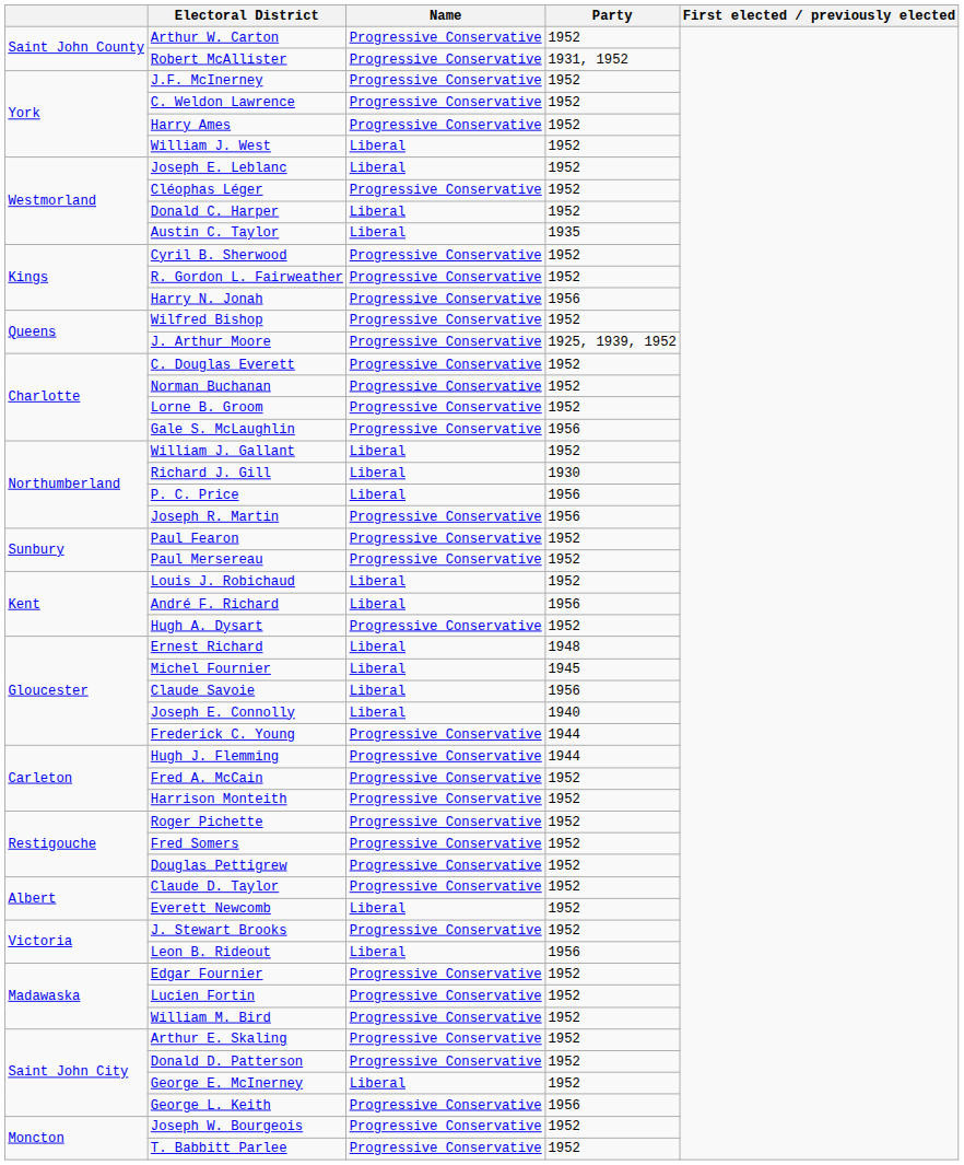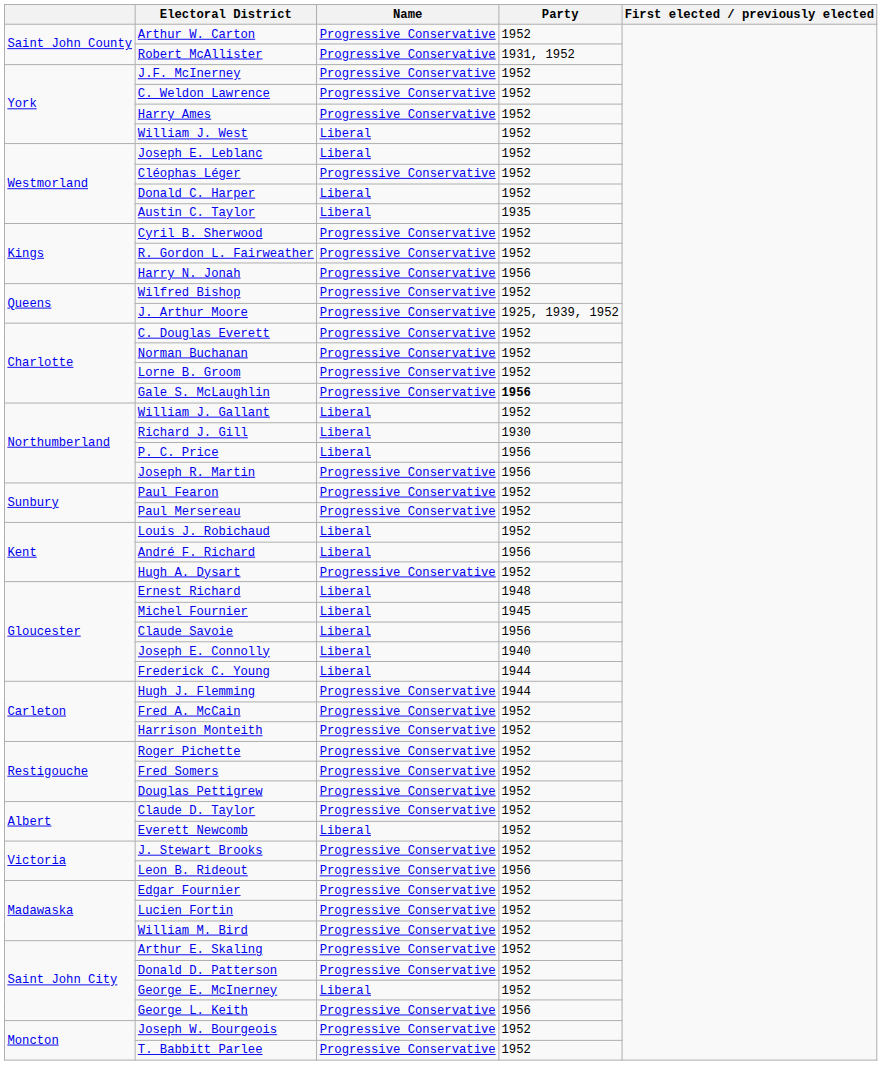 <table class="wikitable sortable">
 <tr>
 <th></th>
 <th>Electoral District</th>
 <th>Name</th>
 <th>Party</th>
 <th>First elected / previously elected</th>
 </tr>
 <tr>
 <td rowspan="2"><a href='#'>Saint John County</a></td>
 <td><a href='#'>Arthur W. Carton</a></td>
 <td><a href='#'>Progressive Conservative</a></td>
 <td>1952</td>
 </tr>
 <tr>
 <td><a href='#'>Robert McAllister</a></td>
 <td><a href='#'>Progressive Conservative</a></td>
 <td>1931, 1952</td>
 </tr>
 <tr>
 <td rowspan="4"><a href='#'>York</a></td>
 <td><a href='#'>J.F. McInerney</a></td>
 <td><a href='#'>Progressive Conservative</a></td>
 <td>1952</td>
 </tr>
 <tr>
 <td><a href='#'>C. Weldon Lawrence</a></td>
 <td><a href='#'>Progressive Conservative</a></td>
 <td>1952</td>
 </tr>
 <tr>
 <td><a href='#'>Harry Ames</a></td>
 <td><a href='#'>Progressive Conservative</a></td>
 <td>1952</td>
 </tr>
 <tr>
 <td><a href='#'>William J. West</a></td>
 <td><a href='#'>Liberal</a></td>
 <td>1952</td>
 </tr>
 <tr>
 <td rowspan="4"><a href='#'>Westmorland</a></td>
 <td><a href='#'>Joseph E. Leblanc</a></td>
 <td><a href='#'>Liberal</a></td>
 <td>1952</td>
 </tr>
 <tr>
 <td><a href='#'>Cléophas Léger</a></td>
 <td><a href='#'>Progressive Conservative</a></td>
 <td>1952</td>
 </tr>
 <tr>
 <td><a href='#'>Donald C. Harper</a></td>
 <td><a href='#'>Liberal</a></td>
 <td>1952</td>
 </tr>
 <tr>
 <td><a href='#'>Austin C. Taylor</a></td>
 <td><a href='#'>Liberal</a></td>
 <td>1935</td>
 </tr>
 <tr>
 <td rowspan="3"><a href='#'>Kings</a></td>
 <td><a href='#'>Cyril B. Sherwood</a></td>
 <td><a href='#'>Progressive Conservative</a></td>
 <td>1952</td>
 </tr>
 <tr>
 <td><a href='#'>R. Gordon L. Fairweather</a></td>
 <td><a href='#'>Progressive Conservative</a></td>
 <td>1952</td>
 </tr>
 <tr>
 <td><a href='#'>Harry N. Jonah</a></td>
 <td><a href='#'>Progressive Conservative</a></td>
 <td>1956</td>
 </tr>
 <tr>
 <td rowspan="2"><a href='#'>Queens</a></td>
 <td><a href='#'>Wilfred Bishop</a></td>
 <td><a href='#'>Progressive Conservative</a></td>
 <td>1952</td>
 </tr>
 <tr>
 <td><a href='#'>J. Arthur Moore</a></td>
 <td><a href='#'>Progressive Conservative</a></td>
 <td>1925, 1939, 1952</td>
 </tr>
 <tr>
 <td rowspan="4"><a href='#'>Charlotte</a></td>
 <td><a href='#'>C. Douglas Everett</a></td>
 <td><a href='#'>Progressive Conservative</a></td>
 <td>1952</td>
 </tr>
 <tr>
 <td><a href='#'>Norman Buchanan</a></td>
 <td><a href='#'>Progressive Conservative</a></td>
 <td>1952</td>
 </tr>
 <tr>
 <td><a href='#'>Lorne B. Groom</a></td>
 <td><a href='#'>Progressive Conservative</a></td>
 <td>1952</td>
 </tr>
 <tr>
 <td><a href='#'>Gale S. McLaughlin</a></td>
 <td><a href='#'>Progressive Conservative</a></td>
-<td>1956</td>
+<td><strong>1956</strong></td>
 </tr>
 <tr>
 <td rowspan="4"><a href='#'>Northumberland</a></td>
 <td><a href='#'>William J. Gallant</a></td>
 <td><a href='#'>Liberal</a></td>
 <td>1952</td>
 </tr>
 <tr>
 <td><a href='#'>Richard J. Gill</a></td>
 <td><a href='#'>Liberal</a></td>
 <td>1930</td>
 </tr>
 <tr>
 <td><a href='#'>P. C. Price</a></td>
 <td><a href='#'>Liberal</a></td>
 <td>1956</td>
 </tr>
 <tr>
 <td><a href='#'>Joseph R. Martin</a></td>
 <td><a href='#'>Progressive Conservative</a></td>
 <td>1956</td>
 </tr>
 <tr>
 <td rowspan="2"><a href='#'>Sunbury</a></td>
 <td><a href='#'>Paul Fearon</a></td>
 <td><a href='#'>Progressive Conservative</a></td>
 <td>1952</td>
 </tr>
 <tr>
 <td><a href='#'>Paul Mersereau</a></td>
 <td><a href='#'>Progressive Conservative</a></td>
 <td>1952</td>
 </tr>
 <tr>
 <td rowspan="3"><a href='#'>Kent</a></td>
 <td><a href='#'>Louis J. Robichaud</a></td>
 <td><a href='#'>Liberal</a></td>
 <td>1952</td>
 </tr>
 <tr>
 <td><a href='#'>André F. Richard</a></td>
 <td><a href='#'>Liberal</a></td>
 <td>1956</td>
 </tr>
 <tr>
 <td><a href='#'>Hugh A. Dysart</a></td>
 <td><a href='#'>Progressive Conservative</a></td>
 <td>1952</td>
 </tr>
 <tr>
 <td rowspan="5"><a href='#'>Gloucester</a></td>
 <td><a href='#'>Ernest Richard</a></td>
 <td><a href='#'>Liberal</a></td>
 <td>1948</td>
 </tr>
 <tr>
 <td><a href='#'>Michel Fournier</a></td>
 <td><a href='#'>Liberal</a></td>
 <td>1945</td>
 </tr>
 <tr>
 <td><a href='#'>Claude Savoie</a></td>
 <td><a href='#'>Liberal</a></td>
 <td>1956</td>
 </tr>
 <tr>
 <td><a href='#'>Joseph E. Connolly</a></td>
 <td><a href='#'>Liberal</a></td>
 <td>1940</td>
 </tr>
 <tr>
 <td><a href='#'>Frederick C. Young</a></td>
-<td><a href='#'>Progressive Conservative</a></td>
+<td><a href='#'>Liberal</a></td>
 <td>1944</td>
 </tr>
 <tr>
 <td rowspan="3"><a href='#'>Carleton</a></td>
 <td><a href='#'>Hugh J. Flemming</a></td>
 <td><a href='#'>Progressive Conservative</a></td>
 <td>1944</td>
 </tr>
 <tr>
 <td><a href='#'>Fred A. McCain</a></td>
 <td><a href='#'>Progressive Conservative</a></td>
 <td>1952</td>
 </tr>
 <tr>
 <td><a href='#'>Harrison Monteith</a></td>
 <td><a href='#'>Progressive Conservative</a></td>
 <td>1952</td>
 </tr>
 <tr>
 <td rowspan="3"><a href='#'>Restigouche</a></td>
 <td><a href='#'>Roger Pichette</a></td>
 <td><a href='#'>Progressive Conservative</a></td>
 <td>1952</td>
 </tr>
 <tr>
 <td><a href='#'>Fred Somers</a></td>
 <td><a href='#'>Progressive Conservative</a></td>
 <td>1952</td>
 </tr>
 <tr>
 <td><a href='#'>Douglas Pettigrew</a></td>
 <td><a href='#'>Progressive Conservative</a></td>
 <td>1952</td>
 </tr>
 <tr>
 <td rowspan="2"><a href='#'>Albert</a></td>
 <td><a href='#'>Claude D. Taylor</a></td>
 <td><a href='#'>Progressive Conservative</a></td>
 <td>1952</td>
 </tr>
 <tr>
 <td><a href='#'>Everett Newcomb</a></td>
 <td><a href='#'>Liberal</a></td>
 <td>1952</td>
 </tr>
 <tr>
 <td rowspan="2"><a href='#'>Victoria</a></td>
 <td><a href='#'>J. Stewart Brooks</a></td>
 <td><a href='#'>Progressive Conservative</a></td>
 <td>1952</td>
 </tr>
 <tr>
 <td><a href='#'>Leon B. Rideout</a></td>
-<td><a href='#'>Liberal</a></td>
+<td><a href='#'>Progressive Conservative</a></td>
 <td>1956</td>
 </tr>
 <tr>
 <td rowspan="3"><a href='#'>Madawaska</a></td>
 <td><a href='#'>Edgar Fournier</a></td>
 <td><a href='#'>Progressive Conservative</a></td>
 <td>1952</td>
 </tr>
 <tr>
 <td><a href='#'>Lucien Fortin</a></td>
 <td><a href='#'>Progressive Conservative</a></td>
 <td>1952</td>
 </tr>
 <tr>
 <td><a href='#'>William M. Bird</a></td>
 <td><a href='#'>Progressive Conservative</a></td>
 <td>1952</td>
 </tr>
 <tr>
 <td rowspan="4"><a href='#'>Saint John City</a></td>
 <td><a href='#'>Arthur E. Skaling</a></td>
 <td><a href='#'>Progressive Conservative</a></td>
 <td>1952</td>
 </tr>
 <tr>
 <td><a href='#'>Donald D. Patterson</a></td>
 <td><a href='#'>Progressive Conservative</a></td>
 <td>1952</td>
 </tr>
 <tr>
 <td><a href='#'>George E. McInerney</a></td>
 <td><a href='#'>Liberal</a></td>
 <td>1952</td>
 </tr>
 <tr>
 <td><a href='#'>George L. Keith</a></td>
 <td><a href='#'>Progressive Conservative</a></td>
 <td>1956</td>
 </tr>
 <tr>
 <td rowspan="2"><a href='#'>Moncton</a></td>
 <td><a href='#'>Joseph W. Bourgeois</a></td>
 <td><a href='#'>Progressive Conservative</a></td>
 <td>1952</td>
 </tr>
 <tr>
 <td><a href='#'>T. Babbitt Parlee</a></td>
 <td><a href='#'>Progressive Conservative</a></td>
 <td>1952</td>
 </tr>
 </table>
